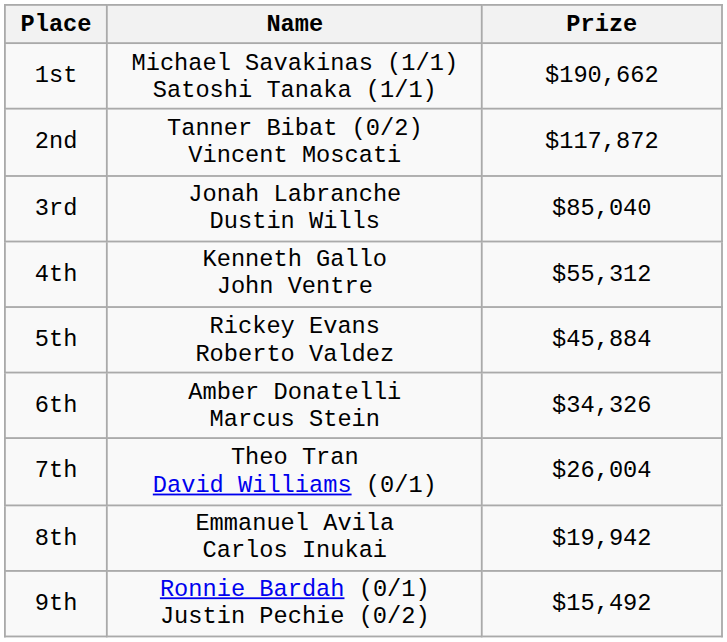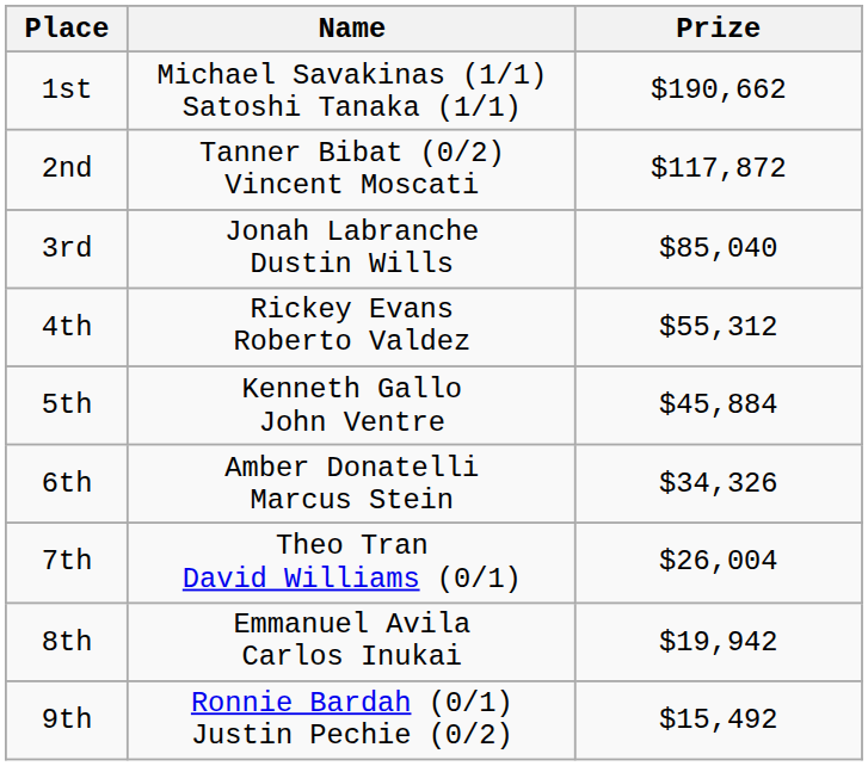 <table class="wikitable">
 <tr>
 <th width="50">Place</th>
 <th width="200">Name</th>
 <th width="125">Prize</th>
 </tr>
 <tr>
 <td align = "center">1st</td>
 <td align = "center"> Michael Savakinas (1/1)<br> Satoshi Tanaka (1/1)</td>
 <td align = "center">$190,662</td>
 </tr>
 <tr>
 <td align = "center">2nd</td>
 <td align = "center"> Tanner Bibat (0/2)<br> Vincent Moscati</td>
 <td align = "center">$117,872</td>
 </tr>
 <tr>
 <td align = "center">3rd</td>
 <td align = "center"> Jonah Labranche<br> Dustin Wills</td>
 <td align = "center">$85,040</td>
 </tr>
 <tr>
 <td align = "center">4th</td>
-<td align = "center"> Kenneth Gallo<br> John Ventre</td>
+<td align = "center"> Rickey Evans<br> Roberto Valdez</td>
 <td align = "center">$55,312</td>
 </tr>
 <tr>
 <td align = "center">5th</td>
-<td align = "center"> Rickey Evans<br> Roberto Valdez</td>
+<td align = "center"> Kenneth Gallo<br> John Ventre</td>
 <td align = "center">$45,884</td>
 </tr>
 <tr>
 <td align = "center">6th</td>
 <td align = "center"> Amber Donatelli<br> Marcus Stein</td>
 <td align = "center">$34,326</td>
 </tr>
 <tr>
 <td align = "center">7th</td>
 <td align = "center"> Theo Tran<br> <a href='#'>David Williams</a> (0/1)</td>
 <td align = "center">$26,004</td>
 </tr>
 <tr>
 <td align = "center">8th</td>
 <td align = "center"> Emmanuel Avila<br> Carlos Inukai</td>
 <td align = "center">$19,942</td>
 </tr>
 <tr>
 <td align = "center">9th</td>
 <td align = "center"> <a href='#'>Ronnie Bardah</a> (0/1)<br> Justin Pechie (0/2)</td>
 <td align = "center">$15,492</td>
 </tr>
 </table>
